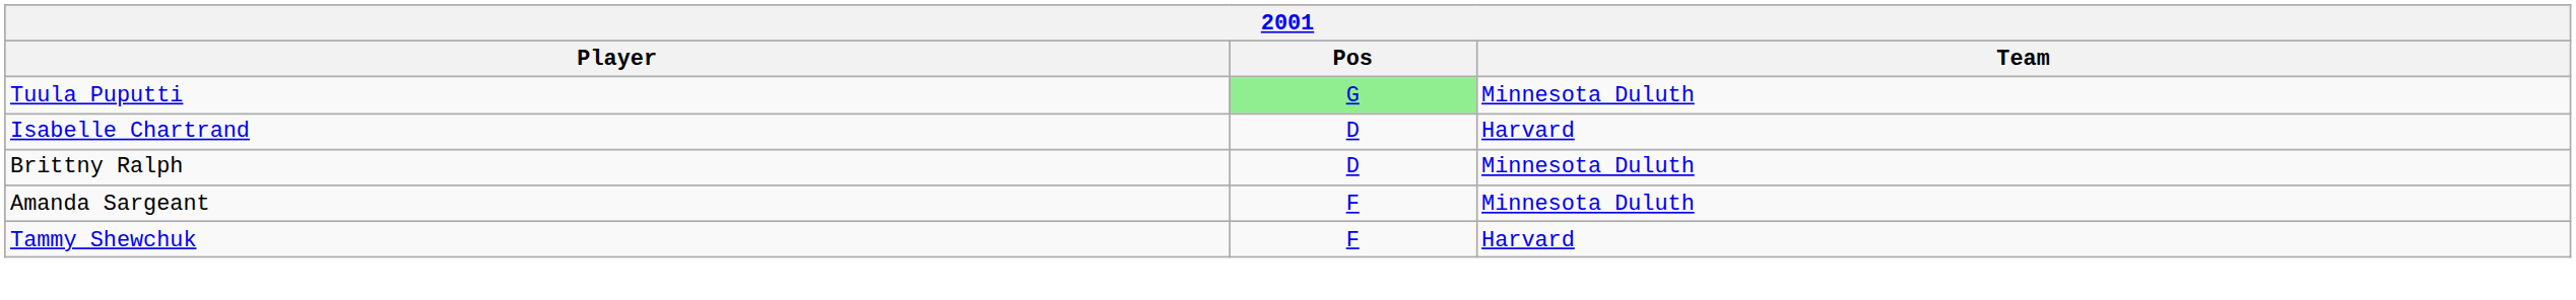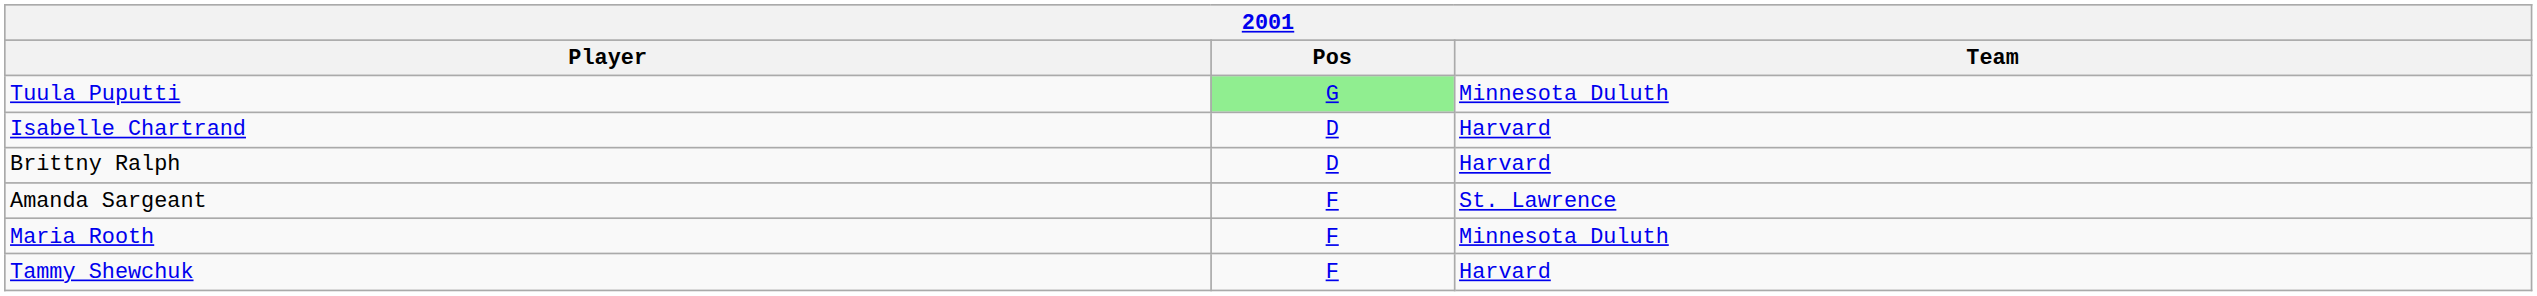 <table class="wikitable" width=95%>
 <tr>
 <th colspan=3><a href='#'>2001</a></th>
 </tr>
 <tr>
 <th>Player</th>
 <th>Pos</th>
 <th>Team</th>
 </tr>
 <tr>
 <td><a href='#'>Tuula Puputti</a></td>
 <td style="background: lightgreen; text-align:center;"><a href='#'>G</a></td>
 <td><a href='#'>Minnesota Duluth</a></td>
 </tr>
 <tr>
 <td><a href='#'>Isabelle Chartrand</a></td>
 <td style="text-align:center;"><a href='#'>D</a></td>
 <td><a href='#'>Harvard</a></td>
 </tr>
 <tr>
 <td>Brittny Ralph</td>
 <td style="text-align:center;"><a href='#'>D</a></td>
-<td><a href='#'>Minnesota Duluth</a></td>
+<td><a href='#'>Harvard</a></td>
 </tr>
 <tr>
 <td>Amanda Sargeant</td>
+<td style="text-align:center;"><a href='#'>F</a></td>
+<td><a href='#'>St. Lawrence</a></td>
+</tr>
+<tr>
+<td><a href='#'>Maria Rooth</a></td>
 <td style="text-align:center;"><a href='#'>F</a></td>
 <td><a href='#'>Minnesota Duluth</a></td>
 </tr>
 <tr>
 <td><a href='#'>Tammy Shewchuk</a></td>
 <td style="text-align:center;"><a href='#'>F</a></td>
 <td><a href='#'>Harvard</a></td>
 </tr>
 </table>
